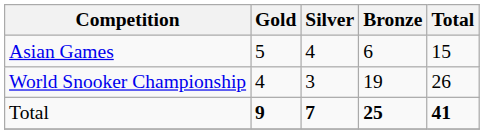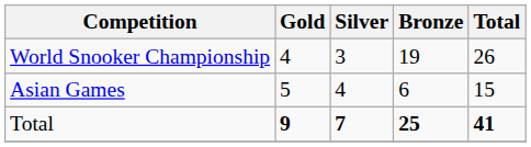 <table class="wikitable sortable">
 <tr>
 <th>Competition</th>
 <th>Gold</th>
 <th>Silver</th>
 <th>Bronze</th>
 <th>Total</th>
 </tr>
 <tr>
+<td><a href='#'>World Snooker Championship</a></td>
+<td>4</td>
+<td>3</td>
+<td>19</td>
+<td>26</td>
+</tr>
+<tr>
 <td><a href='#'>Asian Games</a></td>
 <td>5</td>
 <td>4</td>
 <td>6</td>
 <td>15</td>
-</tr>
-<tr>
-<td><a href='#'>World Snooker Championship</a></td>
-<td>4</td>
-<td>3</td>
-<td>19</td>
-<td>26</td>
 </tr>
 <tr>
 <td>Total</td>
 <td><strong>9</strong></td>
 <td><strong>7</strong></td>
 <td><strong>25</strong></td>
 <td><strong>41</strong></td>
 </tr>
 <tr>
 </tr>
 </table>
